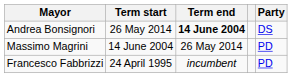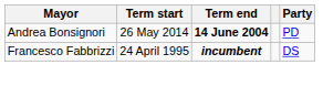 <table class="wikitable">
 <tr>
 <th>Mayor</th>
 <th>Term start</th>
 <th>Term end</th>
 <th class=unsortable> </th>
 <th>Party</th>
 </tr>
 <tr>
 <td>Andrea Bonsignori</td>
 <td align=center>26 May 2014</td>
 <td align=center><strong>14 June 2004</strong></td>
 <td bgcolor=></td>
-<td><a href='#'>DS</a></td>
-</tr>
-<tr>
-<td>Massimo Magrini</td>
-<td align=center>14 June 2004</td>
-<td align=center>26 May 2014</td>
-<td bgcolor=></td>
 <td><a href='#'>PD</a></td>
 </tr>
 <tr>
 <td>Francesco Fabbrizzi</td>
 <td align=center>24 April 1995</td>
-<td align=center><em>incumbent</em></td>
+<td align=center><strong><em>incumbent</em></strong></td>
 <td bgcolor=></td>
-<td><a href='#'>PD</a></td>
+<td><a href='#'>DS</a></td>
 </tr>
 </table>
